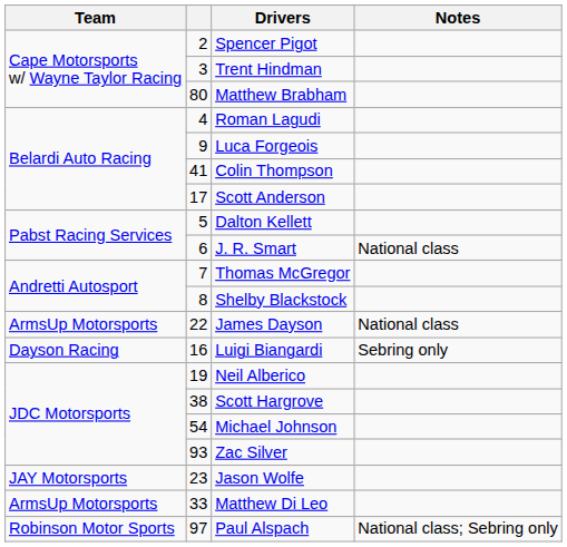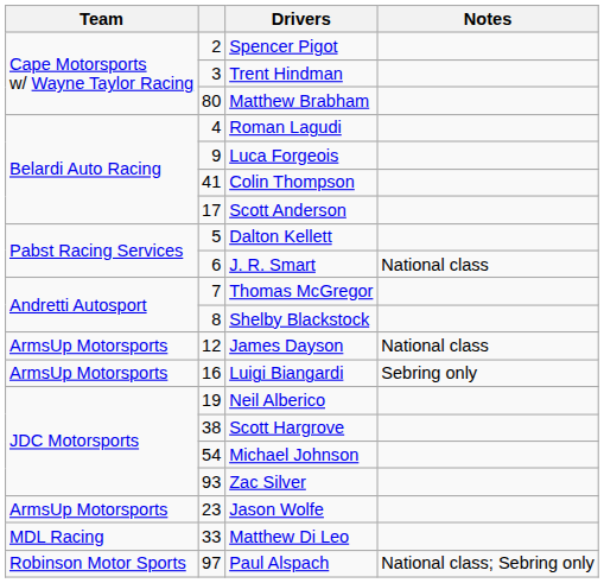 <table class="wikitable" style="font-size:85%;">
 <tr>
 <th>Team</th>
 <th></th>
 <th>Drivers</th>
 <th>Notes</th>
 </tr>
 <tr>
 <td rowspan=3> <a href='#'>Cape Motorsports</a><br>w/ <a href='#'>Wayne Taylor Racing</a></td>
 <td align="right">2</td>
 <td> <a href='#'>Spencer Pigot</a></td>
 <td></td>
 </tr>
 <tr>
 <td align="right">3</td>
 <td> <a href='#'>Trent Hindman</a></td>
 <td></td>
 </tr>
 <tr>
 <td align="right">80</td>
 <td> <a href='#'>Matthew Brabham</a></td>
 <td></td>
 </tr>
 <tr>
 <td rowspan=4> <a href='#'>Belardi Auto Racing</a></td>
 <td align="right">4</td>
 <td> <a href='#'>Roman Lagudi</a></td>
 <td></td>
 </tr>
 <tr>
 <td align="right">9</td>
 <td> <a href='#'>Luca Forgeois</a></td>
 <td></td>
 </tr>
 <tr>
 <td align="right">41</td>
 <td> <a href='#'>Colin Thompson</a></td>
 <td></td>
 </tr>
 <tr>
 <td align="right">17</td>
 <td> <a href='#'>Scott Anderson</a></td>
 <td></td>
 </tr>
 <tr>
 <td rowspan=2> <a href='#'>Pabst Racing Services</a></td>
 <td align=right>5</td>
 <td> <a href='#'>Dalton Kellett</a></td>
 <td></td>
 </tr>
 <tr>
 <td align=right>6</td>
 <td> <a href='#'>J. R. Smart</a></td>
 <td>National class</td>
 </tr>
 <tr>
 <td rowspan=2> <a href='#'>Andretti Autosport</a></td>
 <td align="right">7</td>
 <td> <a href='#'>Thomas McGregor</a></td>
 <td></td>
 </tr>
 <tr>
 <td align="right">8</td>
 <td> <a href='#'>Shelby Blackstock</a></td>
 <td></td>
 </tr>
 <tr>
 <td> <a href='#'>ArmsUp Motorsports</a></td>
-<td align="right">22</td>
+<td align="right">12</td>
 <td> <a href='#'>James Dayson</a></td>
 <td>National class</td>
 </tr>
 <tr>
-<td> <a href='#'>Dayson Racing</a></td>
+<td> <a href='#'>ArmsUp Motorsports</a></td>
 <td align="right">16</td>
 <td> <a href='#'>Luigi Biangardi</a></td>
 <td>Sebring only</td>
 </tr>
 <tr>
 <td rowspan=4> <a href='#'>JDC Motorsports</a></td>
 <td align="right">19</td>
 <td> <a href='#'>Neil Alberico</a></td>
 <td></td>
 </tr>
 <tr>
 <td align="right">38</td>
 <td> <a href='#'>Scott Hargrove</a></td>
 <td></td>
 </tr>
 <tr>
 <td align="right">54</td>
 <td> <a href='#'>Michael Johnson</a></td>
 <td></td>
 </tr>
 <tr>
 <td align="right">93</td>
 <td> <a href='#'>Zac Silver</a></td>
 <td></td>
 </tr>
 <tr>
-<td> <a href='#'>JAY Motorsports</a></td>
+<td> <a href='#'>ArmsUp Motorsports</a></td>
 <td align="right">23</td>
 <td> <a href='#'>Jason Wolfe</a></td>
 <td></td>
 </tr>
 <tr>
-<td> <a href='#'>ArmsUp Motorsports</a></td>
+<td> <a href='#'>MDL Racing</a></td>
 <td align="right">33</td>
 <td> <a href='#'>Matthew Di Leo</a></td>
 <td></td>
 </tr>
 <tr>
 <td> <a href='#'>Robinson Motor Sports</a></td>
 <td align="right">97</td>
 <td> <a href='#'>Paul Alspach</a></td>
 <td>National class; Sebring only</td>
 </tr>
 </table>
